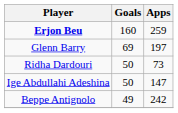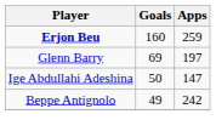 <table class="wikitable sortable" style=text-align:center>
 <tr>
 <th>Player</th>
 <th>Goals</th>
 <th>Apps</th>
 </tr>
 <tr>
 <td> <strong><a href='#'>Erjon Beu</a></strong></td>
 <td>160</td>
 <td>259</td>
 </tr>
 <tr>
 <td> <a href='#'>Glenn Barry</a></td>
 <td>69</td>
 <td>197</td>
 </tr>
 <tr>
-<td> <a href='#'>Ridha Dardouri</a></td>
-<td>50</td>
-<td>73</td>
-</tr>
-<tr>
 <td> <a href='#'>Ige Abdullahi Adeshina</a></td>
 <td>50</td>
 <td>147</td>
 </tr>
 <tr>
 <td> <a href='#'>Beppe Antignolo</a></td>
 <td>49</td>
 <td>242</td>
 </tr>
 <tr>
 </tr>
 </table>
